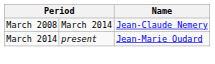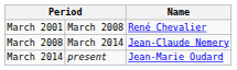 <table class="wikitable">
 <tr>
 <th colspan="2">Period</th>
 <th>Name</th>
+</tr>
+<tr>
+<td>March 2001</td>
+<td>March 2008</td>
+<td><a href='#'>René Chevalier</a></td>
 </tr>
 <tr>
 <td>March 2008</td>
 <td>March 2014</td>
 <td><a href='#'>Jean-Claude Nemery</a></td>
 </tr>
 <tr>
 <td>March 2014</td>
 <td><em>present</em></td>
 <td><a href='#'>Jean-Marie Oudard</a></td>
 </tr>
 </table>
